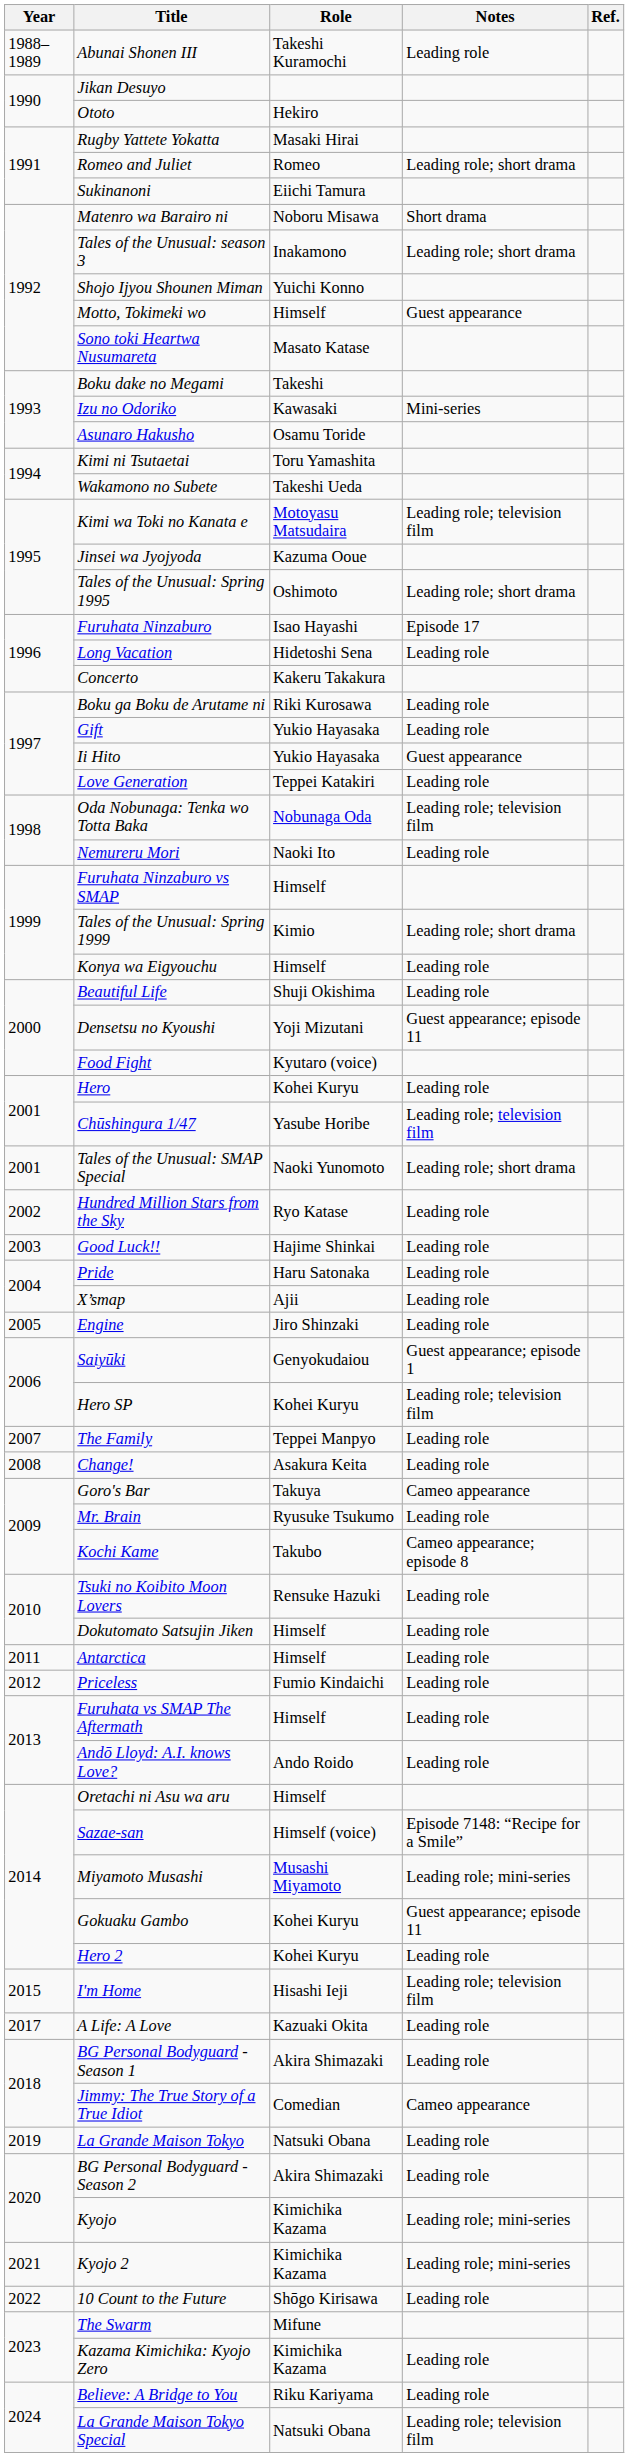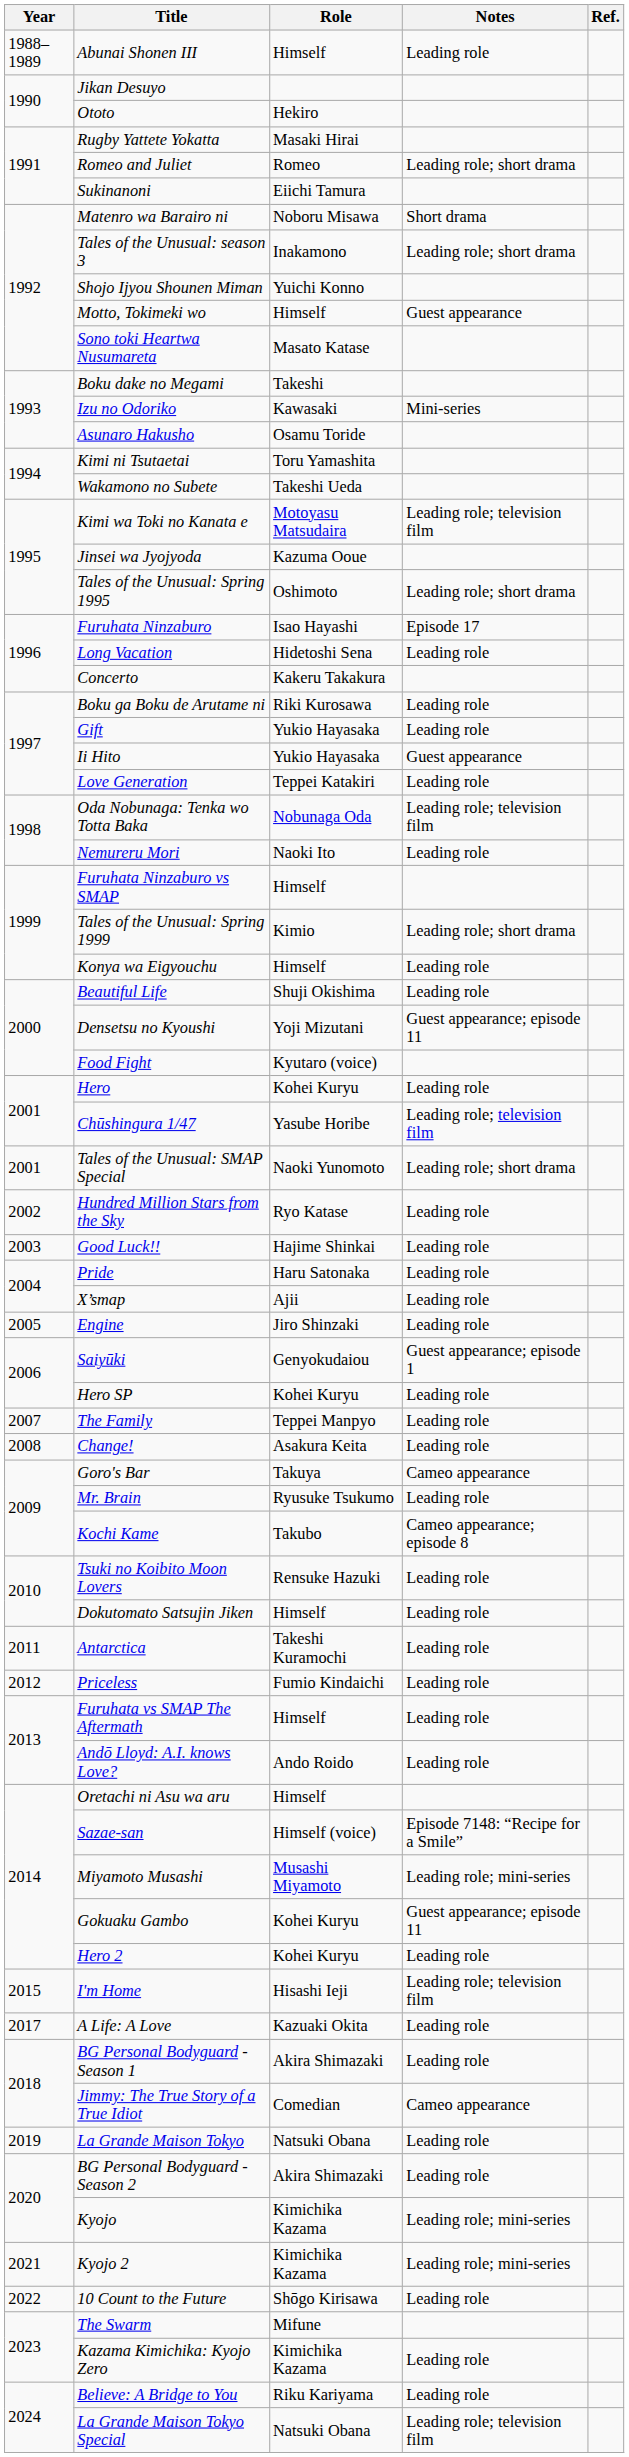 <table class="wikitable">
 <tr>
 <th>Year</th>
 <th>Title</th>
 <th>Role</th>
 <th>Notes</th>
 <th>Ref.</th>
 </tr>
 <tr>
 <td>1988–1989</td>
 <td><em>Abunai Shonen III</em></td>
-<td>Takeshi Kuramochi</td>
+<td>Himself</td>
 <td>Leading role</td>
 <td></td>
 </tr>
 <tr>
 <td rowspan="2">1990</td>
 <td><em>Jikan Desuyo</em></td>
 <td></td>
 <td></td>
 <td></td>
 </tr>
 <tr>
 <td><em>Ototo</em></td>
 <td>Hekiro</td>
 <td></td>
 <td></td>
 </tr>
 <tr>
 <td rowspan="3">1991</td>
 <td><em>Rugby Yattete Yokatta</em></td>
 <td>Masaki Hirai</td>
 <td></td>
 <td></td>
 </tr>
 <tr>
 <td><em>Romeo and Juliet</em></td>
 <td>Romeo</td>
 <td>Leading role; short drama</td>
 <td></td>
 </tr>
 <tr>
 <td><em>Sukinanoni</em></td>
 <td>Eiichi Tamura</td>
 <td></td>
 <td></td>
 </tr>
 <tr>
 <td rowspan="5">1992</td>
 <td><em>Matenro wa Barairo ni</em></td>
 <td>Noboru Misawa</td>
 <td>Short drama</td>
 <td></td>
 </tr>
 <tr>
 <td><em>Tales of the Unusual: season 3</em></td>
 <td>Inakamono</td>
 <td>Leading role; short drama</td>
 <td></td>
 </tr>
 <tr>
 <td><em>Shojo Ijyou Shounen Miman</em></td>
 <td>Yuichi Konno</td>
 <td></td>
 <td></td>
 </tr>
 <tr>
 <td><em>Motto, Tokimeki wo</em></td>
 <td>Himself</td>
 <td>Guest appearance</td>
 <td></td>
 </tr>
 <tr>
 <td><em><a href='#'>Sono toki Heartwa Nusumareta</a></em></td>
 <td>Masato Katase</td>
 <td></td>
 <td></td>
 </tr>
 <tr>
 <td rowspan="3">1993</td>
 <td><em>Boku dake no Megami</em></td>
 <td>Takeshi</td>
 <td></td>
 <td></td>
 </tr>
 <tr>
 <td><em><a href='#'>Izu no Odoriko</a></em></td>
 <td>Kawasaki</td>
 <td>Mini-series</td>
 <td></td>
 </tr>
 <tr>
 <td><em><a href='#'>Asunaro Hakusho</a></em></td>
 <td>Osamu Toride</td>
 <td></td>
 <td></td>
 </tr>
 <tr>
 <td rowspan="2">1994</td>
 <td><em>Kimi ni Tsutaetai</em></td>
 <td>Toru Yamashita</td>
 <td></td>
 <td></td>
 </tr>
 <tr>
 <td><em>Wakamono no Subete</em></td>
 <td>Takeshi Ueda</td>
 <td></td>
 <td></td>
 </tr>
 <tr>
 <td rowspan="3">1995</td>
 <td><em>Kimi wa Toki no Kanata e</em></td>
 <td><a href='#'>Motoyasu Matsudaira</a></td>
 <td>Leading role; television film</td>
 <td></td>
 </tr>
 <tr>
 <td><em>Jinsei wa Jyojyoda</em></td>
 <td>Kazuma Ooue</td>
 <td></td>
 <td></td>
 </tr>
 <tr>
 <td><em>Tales of the Unusual: Spring 1995</em></td>
 <td>Oshimoto</td>
 <td>Leading role; short drama</td>
 <td></td>
 </tr>
 <tr>
 <td rowspan="3">1996</td>
 <td><em><a href='#'>Furuhata Ninzaburo</a></em></td>
 <td>Isao Hayashi</td>
 <td>Episode 17</td>
 <td></td>
 </tr>
 <tr>
 <td><em><a href='#'>Long Vacation</a></em></td>
 <td>Hidetoshi Sena</td>
 <td>Leading role</td>
 <td></td>
 </tr>
 <tr>
 <td><em>Concerto</em></td>
 <td>Kakeru Takakura</td>
 <td></td>
 <td></td>
 </tr>
 <tr>
 <td rowspan="4">1997</td>
 <td><em>Boku ga Boku de Arutame ni</em></td>
 <td>Riki Kurosawa</td>
 <td>Leading role</td>
 <td></td>
 </tr>
 <tr>
 <td><em><a href='#'>Gift</a></em></td>
 <td>Yukio Hayasaka</td>
 <td>Leading role</td>
 <td></td>
 </tr>
 <tr>
 <td><em>Ii Hito</em></td>
 <td>Yukio Hayasaka</td>
 <td>Guest appearance</td>
 <td></td>
 </tr>
 <tr>
 <td><em><a href='#'>Love Generation</a></em></td>
 <td>Teppei Katakiri</td>
 <td>Leading role</td>
 <td></td>
 </tr>
 <tr>
 <td rowspan="2">1998</td>
 <td><em>Oda Nobunaga: Tenka wo Totta Baka</em></td>
 <td><a href='#'>Nobunaga Oda</a></td>
 <td>Leading role; television film</td>
 <td></td>
 </tr>
 <tr>
 <td><em><a href='#'>Nemureru Mori</a></em></td>
 <td>Naoki Ito</td>
 <td>Leading role</td>
 <td></td>
 </tr>
 <tr>
 <td rowspan="3">1999</td>
 <td><em><a href='#'>Furuhata Ninzaburo vs SMAP</a></em></td>
 <td>Himself</td>
 <td></td>
 <td></td>
 </tr>
 <tr>
 <td><em>Tales of the Unusual: Spring 1999</em></td>
 <td>Kimio</td>
 <td>Leading role; short drama</td>
 <td></td>
 </tr>
 <tr>
 <td><em>Konya wa Eigyouchu</em></td>
 <td>Himself</td>
 <td>Leading role</td>
 <td></td>
 </tr>
 <tr>
 <td rowspan="3">2000</td>
 <td><em><a href='#'>Beautiful Life</a></em></td>
 <td>Shuji Okishima</td>
 <td>Leading role</td>
 <td></td>
 </tr>
 <tr>
 <td><em>Densetsu no Kyoushi</em></td>
 <td>Yoji Mizutani</td>
 <td>Guest appearance; episode 11</td>
 <td></td>
 </tr>
 <tr>
 <td><em><a href='#'>Food Fight</a></em></td>
 <td>Kyutaro (voice)</td>
 <td></td>
 <td></td>
 </tr>
 <tr>
 <td rowspan="2">2001</td>
 <td><em><a href='#'>Hero</a></em></td>
 <td>Kohei Kuryu</td>
 <td>Leading role</td>
 <td></td>
 </tr>
 <tr>
 <td><em><a href='#'>Chūshingura 1/47</a></em></td>
 <td>Yasube Horibe</td>
 <td>Leading role; <a href='#'>television film</a></td>
 <td></td>
 </tr>
 <tr>
 <td>2001</td>
 <td><em>Tales of the Unusual: SMAP Special</em></td>
 <td>Naoki Yunomoto</td>
 <td>Leading role; short drama</td>
 <td></td>
 </tr>
 <tr>
 <td>2002</td>
 <td><em><a href='#'>Hundred Million Stars from the Sky</a></em></td>
 <td>Ryo Katase</td>
 <td>Leading role</td>
 <td></td>
 </tr>
 <tr>
 <td>2003</td>
 <td><em><a href='#'>Good Luck!!</a></em></td>
 <td>Hajime Shinkai</td>
 <td>Leading role</td>
 <td></td>
 </tr>
 <tr>
 <td rowspan="2">2004</td>
 <td><em><a href='#'>Pride</a></em></td>
 <td>Haru Satonaka</td>
 <td>Leading role</td>
 <td></td>
 </tr>
 <tr>
 <td><em>X’smap</em></td>
 <td>Ajii</td>
 <td>Leading role</td>
 <td></td>
 </tr>
 <tr>
 <td>2005</td>
 <td><em><a href='#'>Engine</a></em></td>
 <td>Jiro Shinzaki</td>
 <td>Leading role</td>
 <td></td>
 </tr>
 <tr>
 <td rowspan="2">2006</td>
 <td><em><a href='#'>Saiyūki</a></em></td>
 <td>Genyokudaiou</td>
 <td>Guest appearance; episode 1</td>
 <td></td>
 </tr>
 <tr>
 <td><em>Hero SP</em></td>
 <td>Kohei Kuryu</td>
-<td>Leading role; television film</td>
+<td>Leading role</td>
 <td></td>
 </tr>
 <tr>
 <td>2007</td>
 <td><em><a href='#'>The Family</a></em></td>
 <td>Teppei Manpyo</td>
 <td>Leading role</td>
 <td></td>
 </tr>
 <tr>
 <td>2008</td>
 <td><em><a href='#'>Change!</a></em></td>
 <td>Asakura Keita</td>
 <td>Leading role</td>
 <td></td>
 </tr>
 <tr>
 <td rowspan="3">2009</td>
 <td><em>Goro's Bar</em></td>
 <td>Takuya</td>
 <td>Cameo appearance</td>
 <td></td>
 </tr>
 <tr>
 <td><em><a href='#'>Mr. Brain</a></em></td>
 <td>Ryusuke Tsukumo</td>
 <td>Leading role</td>
 <td></td>
 </tr>
 <tr>
 <td><em><a href='#'>Kochi Kame</a></em></td>
 <td>Takubo</td>
 <td>Cameo appearance; episode 8</td>
 <td></td>
 </tr>
 <tr>
 <td rowspan="2">2010</td>
 <td><em><a href='#'>Tsuki no Koibito Moon Lovers</a></em></td>
 <td>Rensuke Hazuki</td>
 <td>Leading role</td>
 <td></td>
 </tr>
 <tr>
 <td><em>Dokutomato Satsujin Jiken</em></td>
 <td>Himself</td>
 <td>Leading role</td>
 <td></td>
 </tr>
 <tr>
 <td>2011</td>
 <td><em><a href='#'>Antarctica</a></em></td>
-<td>Himself</td>
+<td>Takeshi Kuramochi</td>
 <td>Leading role</td>
 <td></td>
 </tr>
 <tr>
 <td>2012</td>
 <td><em><a href='#'>Priceless</a></em></td>
 <td>Fumio Kindaichi</td>
 <td>Leading role</td>
 <td></td>
 </tr>
 <tr>
 <td rowspan="2">2013</td>
 <td><em><a href='#'>Furuhata vs SMAP The Aftermath</a></em></td>
 <td>Himself</td>
 <td>Leading role</td>
 <td></td>
 </tr>
 <tr>
 <td><em><a href='#'>Andō Lloyd: A.I. knows Love?</a></em></td>
 <td>Ando Roido</td>
 <td>Leading role</td>
 <td></td>
 </tr>
 <tr>
 <td rowspan="5">2014</td>
 <td><em>Oretachi ni Asu wa aru</em></td>
 <td>Himself</td>
 <td></td>
 </tr>
 <tr>
 <td><em><a href='#'>Sazae-san</a></em></td>
 <td>Himself (voice)</td>
 <td>Episode 7148: “Recipe for a Smile”</td>
 <td></td>
 </tr>
 <tr>
 <td><em>Miyamoto Musashi</em></td>
 <td><a href='#'>Musashi Miyamoto</a></td>
 <td>Leading role; mini-series</td>
 <td></td>
 </tr>
 <tr>
 <td><em>Gokuaku Gambo</em></td>
 <td>Kohei Kuryu</td>
 <td>Guest appearance; episode 11</td>
 <td></td>
 </tr>
 <tr>
 <td><em><a href='#'>Hero 2</a></em></td>
 <td>Kohei Kuryu</td>
 <td>Leading role</td>
 <td></td>
 </tr>
 <tr>
 <td>2015</td>
 <td><em><a href='#'>I'm Home</a></em></td>
 <td>Hisashi Ieji</td>
 <td>Leading role; television film</td>
 <td></td>
 </tr>
 <tr>
 <td>2017</td>
 <td><em>A Life: A Love</em></td>
 <td>Kazuaki Okita</td>
 <td>Leading role</td>
 <td></td>
 </tr>
 <tr>
 <td rowspan="2">2018</td>
 <td><em><a href='#'>BG Personal Bodyguard</a> - Season 1</em></td>
 <td>Akira Shimazaki</td>
 <td>Leading role</td>
 <td></td>
 </tr>
 <tr>
 <td><em><a href='#'>Jimmy: The True Story of a True Idiot</a></em></td>
 <td>Comedian</td>
 <td>Cameo appearance</td>
 <td></td>
 </tr>
 <tr>
 <td>2019</td>
 <td><em><a href='#'>La Grande Maison Tokyo</a></em></td>
 <td>Natsuki Obana</td>
 <td>Leading role</td>
 <td></td>
 </tr>
 <tr>
 <td rowspan="2">2020</td>
 <td><em>BG Personal Bodyguard - Season 2</em></td>
 <td>Akira Shimazaki</td>
 <td>Leading role</td>
 <td></td>
 </tr>
 <tr>
 <td><em>Kyojo</em></td>
 <td>Kimichika Kazama</td>
 <td>Leading role; mini-series</td>
 <td></td>
 </tr>
 <tr>
 <td>2021</td>
 <td><em>Kyojo 2</em></td>
 <td>Kimichika Kazama</td>
 <td>Leading role; mini-series</td>
 <td></td>
 </tr>
 <tr>
 <td>2022</td>
 <td><em>10 Count to the Future</em></td>
 <td>Shōgo Kirisawa</td>
 <td>Leading role</td>
 <td></td>
 </tr>
 <tr>
 <td rowspan="2">2023</td>
 <td><em><a href='#'>The Swarm</a></em></td>
 <td>Mifune</td>
 <td></td>
 <td></td>
 </tr>
 <tr>
 <td><em>Kazama Kimichika: Kyojo Zero</em></td>
 <td>Kimichika Kazama</td>
 <td>Leading role</td>
 <td></td>
 </tr>
 <tr>
 <td rowspan="2">2024</td>
 <td><em><a href='#'>Believe: A Bridge to You</a></em></td>
 <td>Riku Kariyama</td>
 <td>Leading role</td>
 <td></td>
 </tr>
 <tr>
 <td><em><a href='#'>La Grande Maison Tokyo Special</a></em></td>
 <td>Natsuki Obana</td>
 <td>Leading role; television film</td>
 <td></td>
 </tr>
 <tr>
 </tr>
 </table>
